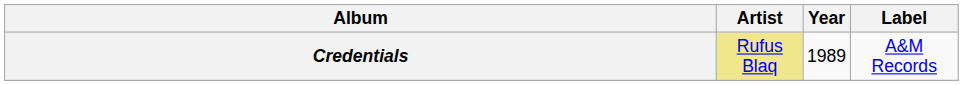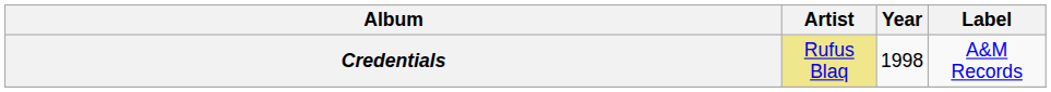 <table class="wikitable plainrowheaders" style="text-align:center;">
 <tr>
 <th scope="col" style="width:40em;">Album</th>
 <th scope="col">Artist</th>
 <th scope="col">Year</th>
 <th scope="col">Label</th>
 </tr>
 <tr>
 <th scope="row"><em>Credentials</em></th>
 <td style="background: khaki;"><a href='#'>Rufus Blaq</a></td>
-<td>1989</td>
+<td>1998</td>
 <td><a href='#'>A&M Records</a></td>
 </tr>
 <tr>
 </tr>
 </table>
